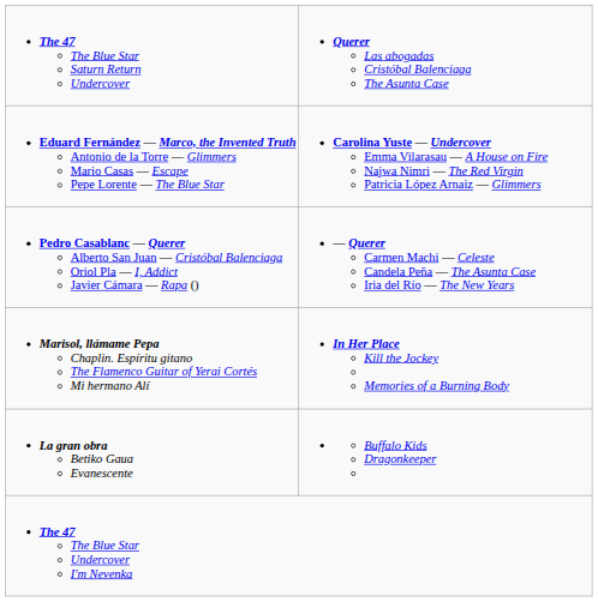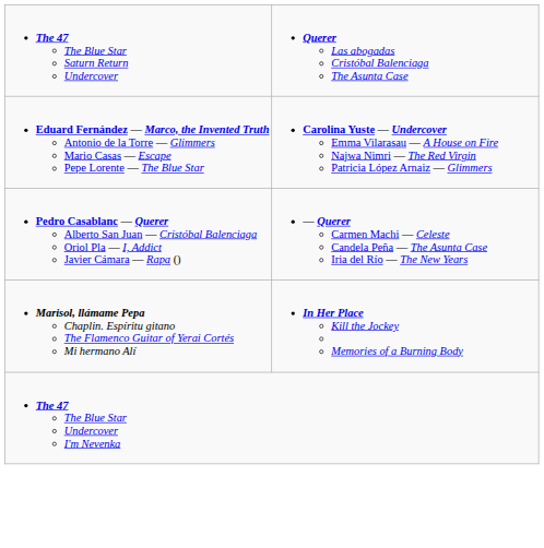 <table class=wikitable style="width="100%">
 <tr>
 <td style="vertical-align:top;" width="50%"><br><ul><li><strong><em><a href='#'>The 47</a></em></strong><ul><li><em><a href='#'>The Blue Star</a></em></li><li><em><a href='#'>Saturn Return</a></em></li><li><em><a href='#'>Undercover</a></em></li></ul></li></ul></td>
 <td style="vertical-align:top;" width="50%"><br><ul><li><strong><em><a href='#'>Querer</a></em></strong><ul><li><em><a href='#'>Las abogadas</a></em></li><li><em><a href='#'>Cristóbal Balenciaga</a></em></li><li><em><a href='#'>The Asunta Case</a></em></li></ul></li></ul></td>
 </tr>
 <tr>
 <td style="vertical-align:top;" width="50%"><br><ul><li><strong><a href='#'>Eduard Fernández</a></strong> — <strong><em><a href='#'>Marco, the Invented Truth</a></em></strong><ul><li><a href='#'>Antonio de la Torre</a> — <em><a href='#'>Glimmers</a></em></li><li><a href='#'>Mario Casas</a> — <em><a href='#'>Escape</a></em></li><li><a href='#'>Pepe Lorente</a> — <em><a href='#'>The Blue Star</a></em></li></ul></li></ul></td>
 <td style="vertical-align:top;" width="50%"><br><ul><li><strong><a href='#'>Carolina Yuste</a></strong> — <strong><em><a href='#'>Undercover</a></em></strong><ul><li><a href='#'>Emma Vilarasau</a> — <em><a href='#'>A House on Fire</a></em></li><li><a href='#'>Najwa Nimri</a> — <em><a href='#'>The Red Virgin</a></em></li><li><a href='#'>Patricia López Arnaiz</a> — <em><a href='#'>Glimmers</a></em></li></ul></li></ul></td>
 </tr>
 <tr>
 <td style="vertical-align:top;" width="50%"><br><ul><li><strong><a href='#'>Pedro Casablanc</a></strong> — <strong><em><a href='#'>Querer</a></em></strong><ul><li><a href='#'>Alberto San Juan</a> — <em><a href='#'>Cristóbal Balenciaga</a></em></li><li><a href='#'>Oriol Pla</a> — <em><a href='#'>I, Addict</a></em></li><li><a href='#'>Javier Cámara</a> — <em><a href='#'>Rapa</a></em> ()</li></ul></li></ul></td>
 <td style="vertical-align:top;" width="50%"><br><ul><li><strong></strong> — <strong><em><a href='#'>Querer</a></em></strong><ul><li><a href='#'>Carmen Machi</a> — <em><a href='#'>Celeste</a></em></li><li><a href='#'>Candela Peña</a> — <em><a href='#'>The Asunta Case</a></em></li><li><a href='#'>Iria del Río</a> — <em><a href='#'>The New Years</a></em></li></ul></li></ul></td>
 </tr>
 <tr>
 <td style="vertical-align:top;" width="50%"><br><ul><li><strong><em>Marisol, llámame Pepa</em></strong><ul><li><em>Chaplin. Espíritu gitano</em></li><li><em><a href='#'>The Flamenco Guitar of Yerai Cortés</a></em></li><li><em>Mi hermano Alí</em></li></ul></li></ul></td>
 <td style="vertical-align:top;" width="50%"><br><ul><li><strong><em><a href='#'>In Her Place</a></em></strong><ul><li><em><a href='#'>Kill the Jockey</a></em></li><li><em></em></li><li><em><a href='#'>Memories of a Burning Body</a></em></li></ul></li></ul></td>
 </tr>
 <tr>
-<td style="vertical-align:top;" width="50%"><br><ul><li><strong><em>La gran obra</em></strong><ul><li><em>Betiko Gaua</em></li><li><em>Evanescente</em></li></ul></li></ul></td>
-<td style="vertical-align:top;" width="50%"><br><ul><li><strong><em></em></strong><ul><li><em><a href='#'>Buffalo Kids</a></em></li><li><em><a href='#'>Dragonkeeper</a></em></li><li><em></em></li></ul></li></ul></td>
-</tr>
-<tr>
 <td colspan = "2" style="vertical-align:top;" width="50%"><br><ul><li><strong><em><a href='#'>The 47</a></em></strong><ul><li><em><a href='#'>The Blue Star</a></em></li><li><em><a href='#'>Undercover</a></em></li><li><em><a href='#'>I'm Nevenka</a></em></li></ul></li></ul></td>
 </tr>
 </table>
